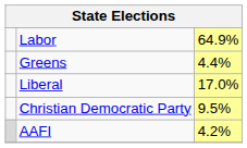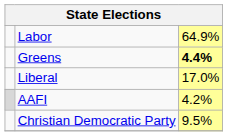 <table class="wikitable" style="float:right; margin-left:1em">
 <tr>
 <th colspan="3">State Elections </th>
 </tr>
 <tr>
 <td> </td>
 <td><a href='#'>Labor</a></td>
 <td bgcolor="FFFF99">64.9%</td>
 </tr>
 <tr>
 <td> </td>
 <td><a href='#'>Greens</a></td>
-<td bgcolor="FFFF99">4.4%</td>
+<td bgcolor="FFFF99"><strong>4.4%</strong></td>
 </tr>
 <tr>
 <td> </td>
 <td><a href='#'>Liberal</a></td>
 <td bgcolor="FFFF99">17.0%</td>
 </tr>
 <tr>
+<td bgcolor="#D8D8D8"> </td>
+<td><a href='#'>AAFI</a></td>
+<td bgcolor="FFFF99">4.2%</td>
+</tr>
+<tr>
 <td> </td>
 <td><a href='#'>Christian Democratic Party</a></td>
 <td bgcolor="FFFF99">9.5%</td>
 </tr>
 <tr>
-<td bgcolor="#D8D8D8"> </td>
-<td><a href='#'>AAFI</a></td>
-<td bgcolor="FFFF99">4.2%</td>
-</tr>
-<tr>
 </tr>
 </table>
